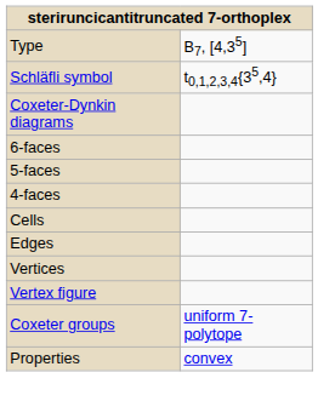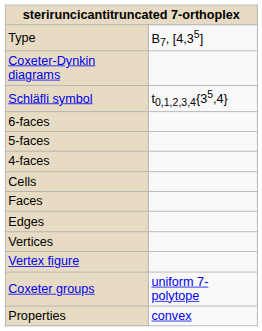 <table class="wikitable" align="right" style="margin-left:10px" width="320">
 <tr>
 <th style="background:#e7dcc3;" colspan="2">steriruncicantitruncated 7-orthoplex</th>
 </tr>
 <tr>
 <td style="background:#e7dcc3;">Type</td>
 <td>B<sub>7</sub>, [4,3<sup>5</sup>]</td>
 </tr>
 <tr>
+<td style="background:#e7dcc3;"><a href='#'>Coxeter-Dynkin diagrams</a></td>
+<td><br></td>
+</tr>
+<tr>
 <td style="background:#e7dcc3;"><a href='#'>Schläfli symbol</a></td>
 <td>t<sub>0,1,2,3,4</sub>{3<sup>5</sup>,4}</td>
-</tr>
-<tr>
-<td style="background:#e7dcc3;"><a href='#'>Coxeter-Dynkin diagrams</a></td>
-<td><br></td>
 </tr>
 <tr>
 <td style="background:#e7dcc3;">6-faces</td>
 <td></td>
 </tr>
 <tr>
 <td style="background:#e7dcc3;">5-faces</td>
 <td></td>
 </tr>
 <tr>
 <td style="background:#e7dcc3;">4-faces</td>
 <td></td>
 </tr>
 <tr>
 <td style="background:#e7dcc3;">Cells</td>
+<td></td>
+</tr>
+<tr>
+<td style="background:#e7dcc3;">Faces</td>
 <td></td>
 </tr>
 <tr>
 <td style="background:#e7dcc3;">Edges</td>
 <td></td>
 </tr>
 <tr>
 <td style="background:#e7dcc3;">Vertices</td>
 <td></td>
 </tr>
 <tr>
 <td style="background:#e7dcc3;"><a href='#'>Vertex figure</a></td>
 <td></td>
 </tr>
 <tr>
 <td style="background:#e7dcc3;"><a href='#'>Coxeter groups</a></td>
 <td><a href='#'>uniform 7-polytope</a></td>
 </tr>
 <tr>
 <td style="background:#e7dcc3;">Properties</td>
 <td><a href='#'>convex</a></td>
 </tr>
 </table>
